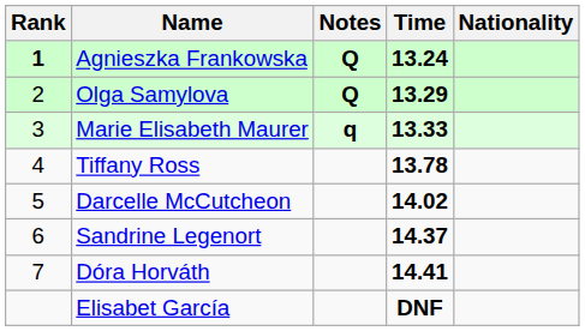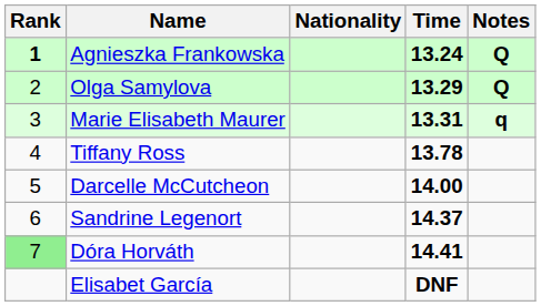 <table class="wikitable sortable" style="text-align:center">
 <tr>
 <th>Rank</th>
 <th>Name</th>
+<th>Nationality</th>
+<th>Time</th>
 <th>Notes</th>
-<th>Time</th>
-<th>Nationality</th>
 </tr>
 <tr bgcolor=ccffcc>
 <td><strong>1</strong></td>
 <td align=left><a href='#'>Agnieszka Frankowska</a></td>
+<td align=left></td>
+<td><strong>13.24</strong></td>
 <td><strong>Q</strong></td>
-<td><strong>13.24</strong></td>
-<td align=left></td>
 </tr>
 <tr bgcolor=ccffcc>
 <td>2</td>
 <td align=left><a href='#'>Olga Samylova</a></td>
+<td align=left></td>
+<td><strong>13.29</strong></td>
 <td><strong>Q</strong></td>
-<td><strong>13.29</strong></td>
-<td align=left></td>
 </tr>
 <tr bgcolor=ddffdd>
 <td>3</td>
 <td align=left><a href='#'>Marie Elisabeth Maurer</a></td>
+<td align=left></td>
+<td><strong>13.31</strong></td>
 <td><strong>q</strong></td>
-<td><strong>13.33</strong></td>
-<td align=left></td>
 </tr>
 <tr>
 <td>4</td>
 <td align=left><a href='#'>Tiffany Ross</a></td>
+<td align=left></td>
+<td><strong>13.78</strong></td>
 <td></td>
-<td><strong>13.78</strong></td>
-<td align=left></td>
 </tr>
 <tr>
 <td>5</td>
 <td align=left><a href='#'>Darcelle McCutcheon</a></td>
+<td align=left></td>
+<td><strong>14.00</strong></td>
 <td></td>
-<td><strong>14.02</strong></td>
-<td align=left></td>
 </tr>
 <tr>
 <td>6</td>
 <td align=left><a href='#'>Sandrine Legenort</a></td>
+<td align=left></td>
+<td><strong>14.37</strong></td>
 <td></td>
-<td><strong>14.37</strong></td>
-<td align=left></td>
 </tr>
 <tr>
-<td>7</td>
+<td style="background: lightgreen;">7</td>
 <td align=left><a href='#'>Dóra Horváth</a></td>
+<td align=left></td>
+<td><strong>14.41</strong></td>
 <td></td>
-<td><strong>14.41</strong></td>
-<td align=left></td>
 </tr>
 <tr>
 <td></td>
 <td align=left><a href='#'>Elisabet García</a></td>
+<td align=left></td>
+<td><strong>DNF</strong></td>
 <td></td>
-<td><strong>DNF</strong></td>
-<td align=left></td>
 </tr>
 </table>
